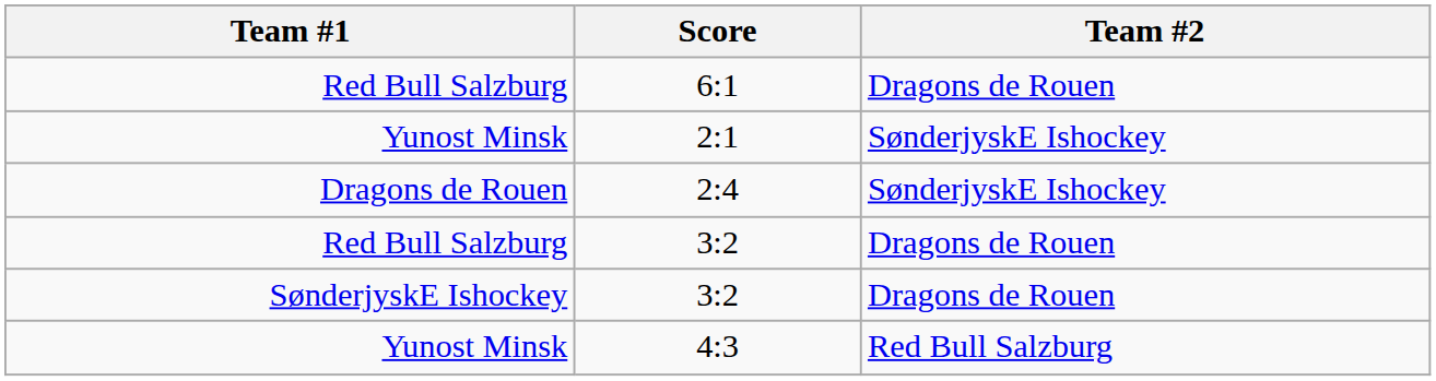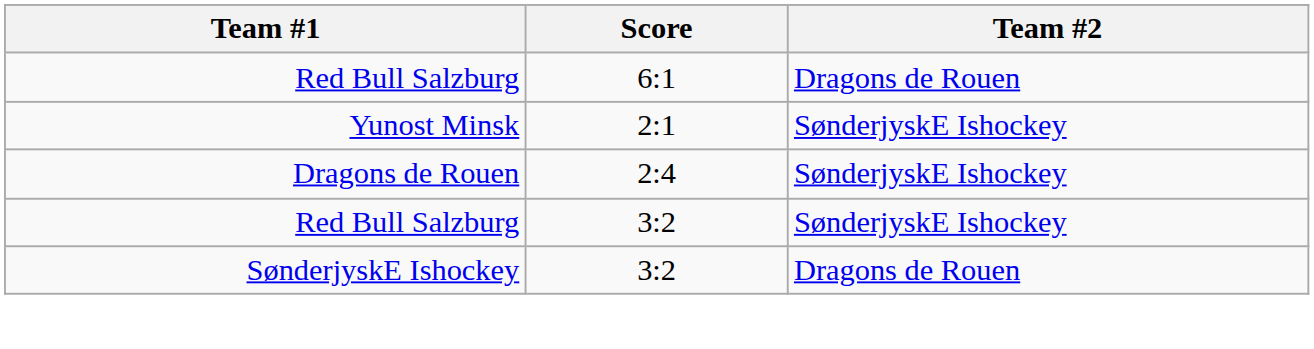 <table class="wikitable" style="text-align: center;">
 <tr>
 <th width=22%>Team #1</th>
 <th width=11%>Score</th>
 <th width=22%>Team #2</th>
 </tr>
 <tr>
 <td style="text-align: right;"><a href='#'>Red Bull Salzburg</a> </td>
 <td>6:1</td>
 <td style="text-align: left;"> <a href='#'>Dragons de Rouen</a></td>
 </tr>
 <tr>
 <td style="text-align: right;"><a href='#'>Yunost Minsk</a> </td>
 <td>2:1</td>
 <td style="text-align: left;"> <a href='#'>SønderjyskE Ishockey</a></td>
 </tr>
 <tr>
 <td style="text-align: right;"><a href='#'>Dragons de Rouen</a> </td>
 <td>2:4</td>
 <td style="text-align: left;"> <a href='#'>SønderjyskE Ishockey</a></td>
 </tr>
 <tr>
 <td style="text-align: right;"><a href='#'>Red Bull Salzburg</a> </td>
 <td>3:2</td>
-<td style="text-align: left;"> <a href='#'>Dragons de Rouen</a></td>
+<td style="text-align: left;"> <a href='#'>SønderjyskE Ishockey</a></td>
 </tr>
 <tr>
 <td style="text-align: right;"><a href='#'>SønderjyskE Ishockey</a> </td>
 <td>3:2</td>
 <td style="text-align: left;"> <a href='#'>Dragons de Rouen</a></td>
 </tr>
-<tr>
-<td style="text-align: right;"><a href='#'>Yunost Minsk</a> </td>
-<td>4:3</td>
-<td style="text-align: left;"> <a href='#'>Red Bull Salzburg</a></td>
-</tr>
 </table>
